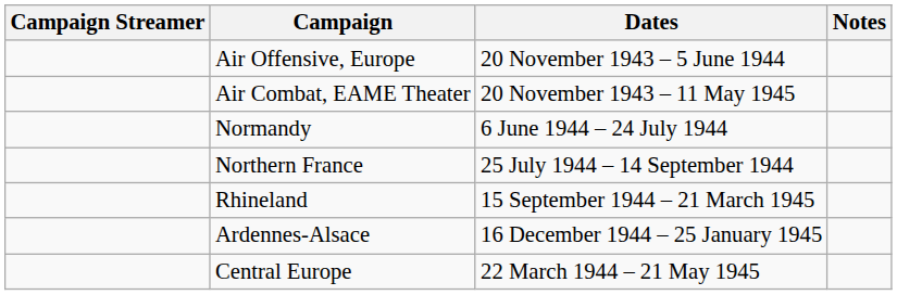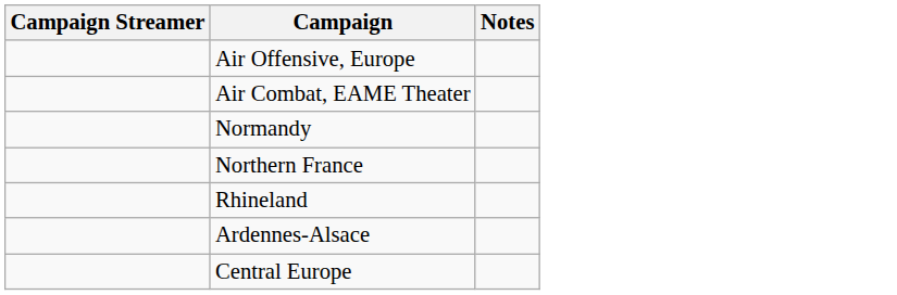 <table class="wikitable">
 <tr style="background:#efefef;">
 <th>Campaign Streamer</th>
 <th>Campaign</th>
-<th>Dates</th>
 <th>Notes</th>
 </tr>
 <tr>
 <td></td>
 <td>Air Offensive, Europe</td>
-<td>20 November 1943 – 5 June 1944</td>
 <td></td>
 </tr>
 <tr>
 <td></td>
 <td>Air Combat, EAME Theater</td>
-<td>20 November 1943 – 11 May 1945</td>
 <td></td>
 </tr>
 <tr>
 <td></td>
 <td>Normandy</td>
-<td>6 June 1944 – 24 July 1944</td>
 <td></td>
 </tr>
 <tr>
 <td></td>
 <td>Northern France</td>
-<td>25 July 1944 – 14 September 1944</td>
 <td></td>
 </tr>
 <tr>
 <td></td>
 <td>Rhineland</td>
-<td>15 September 1944 – 21 March 1945</td>
 <td></td>
 </tr>
 <tr>
 <td></td>
 <td>Ardennes-Alsace</td>
-<td>16 December 1944 – 25 January 1945</td>
 <td></td>
 </tr>
 <tr>
 <td></td>
 <td>Central Europe</td>
-<td>22 March 1944 – 21 May 1945</td>
 <td></td>
 </tr>
 </table>
